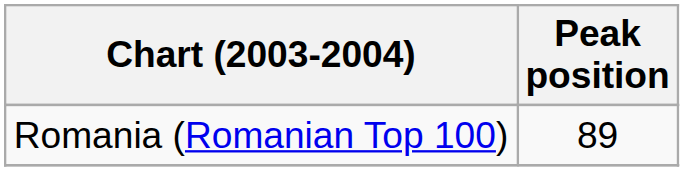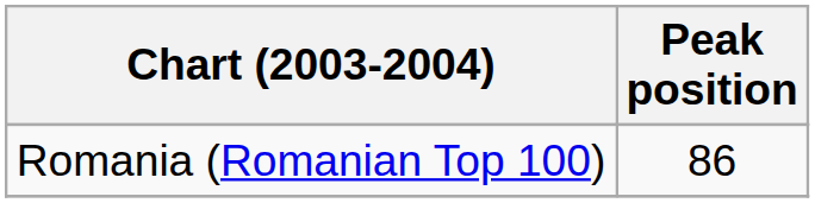 <table class="wikitable sortable">
 <tr>
 <th align="left">Chart (2003-2004)</th>
 <th align="center">Peak<br>position</th>
 </tr>
 <tr>
 </tr>
 <tr>
 </tr>
 <tr>
 </tr>
 <tr>
 <td>Romania (<a href='#'>Romanian Top 100</a>)</td>
-<td align="center">89</td>
+<td align="center">86</td>
 </tr>
 <tr>
 </tr>
 <tr>
 </tr>
 <tr>
 </tr>
 <tr>
 </tr>
 <tr>
 </tr>
 </table>
